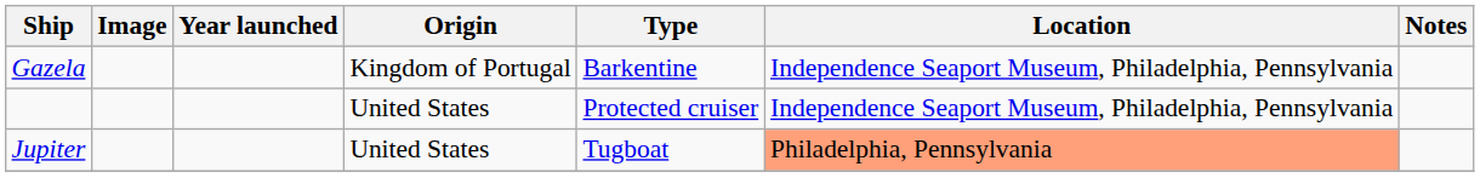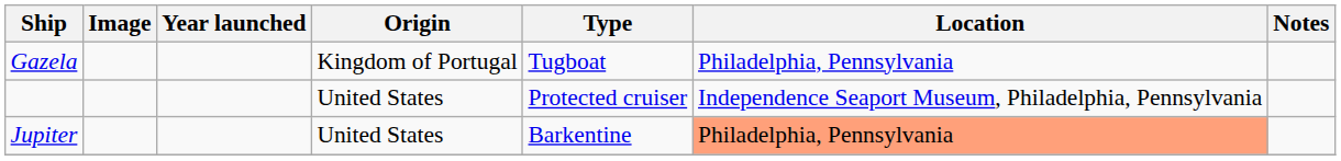 <table class="wikitable sortable">
 <tr>
 <th>Ship</th>
 <th>Image</th>
 <th>Year launched</th>
 <th>Origin</th>
 <th>Type</th>
 <th>Location</th>
 <th>Notes</th>
 </tr>
 <tr>
 <td data-sort-value=Gazela><em><a href='#'>Gazela</a></em></td>
 <td></td>
 <td></td>
 <td> Kingdom of Portugal</td>
-<td><a href='#'>Barkentine</a></td>
-<td><a href='#'>Independence Seaport Museum</a>, Philadelphia, Pennsylvania</td>
+<td><a href='#'>Tugboat</a></td>
+<td><a href='#'>Philadelphia, Pennsylvania</a><br><small></small></td>
 <td></td>
 </tr>
 <tr>
 <td data-sort-value=Olympia></td>
 <td></td>
 <td></td>
 <td> United States</td>
 <td><a href='#'>Protected cruiser</a></td>
 <td><a href='#'>Independence Seaport Museum</a>, Philadelphia, Pennsylvania</td>
 <td></td>
 </tr>
 <tr>
 <td data-sort-value=Jupiter><a href='#'><em>Jupiter</em></a></td>
 <td></td>
 <td></td>
 <td> United States</td>
-<td><a href='#'>Tugboat</a></td>
+<td><a href='#'>Barkentine</a></td>
 <td style="background: lightsalmon;">Philadelphia, Pennsylvania</td>
 <td></td>
 </tr>
 <tr>
 </tr>
 </table>
